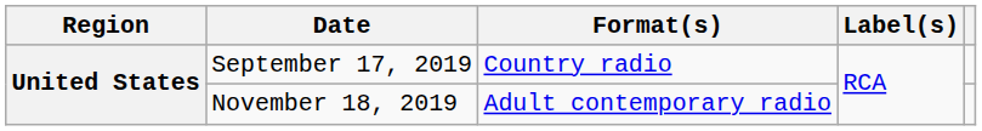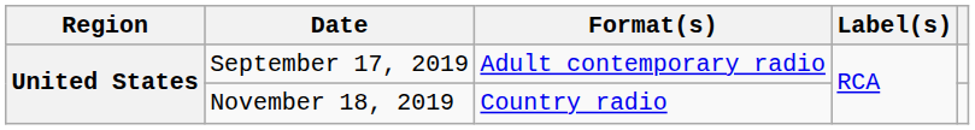 <table class="wikitable plainrowheaders">
 <tr>
 <th scope="col">Region</th>
 <th scope="col">Date</th>
 <th scope="col">Format(s)</th>
 <th scope="col">Label(s)</th>
 <th scope="col"></th>
 </tr>
 <tr>
 <th scope="row" rowspan="2">United States</th>
 <td>September 17, 2019</td>
-<td><a href='#'>Country radio</a></td>
+<td><a href='#'>Adult contemporary radio</a></td>
 <td rowspan="2"><a href='#'>RCA</a></td>
 <td></td>
 </tr>
 <tr>
 <td>November 18, 2019</td>
-<td><a href='#'>Adult contemporary radio</a></td>
+<td><a href='#'>Country radio</a></td>
 <td></td>
 </tr>
 </table>
